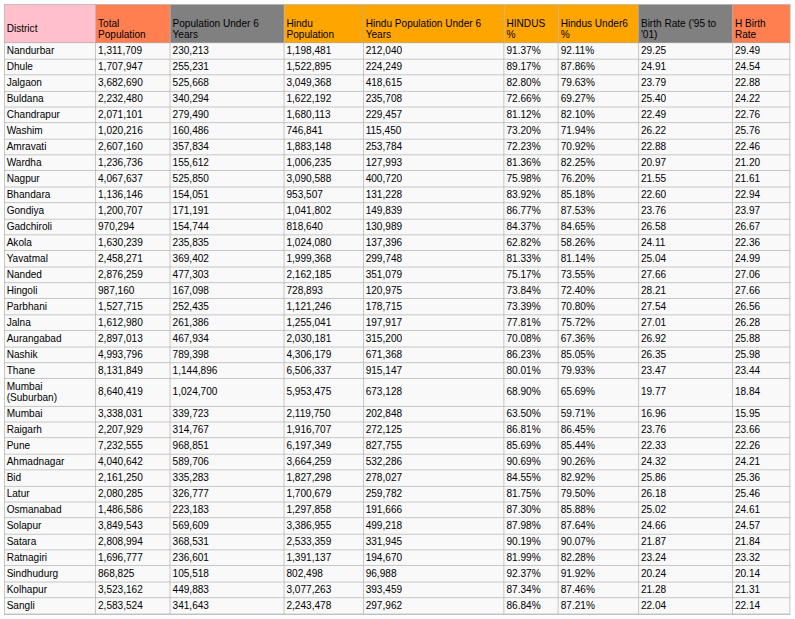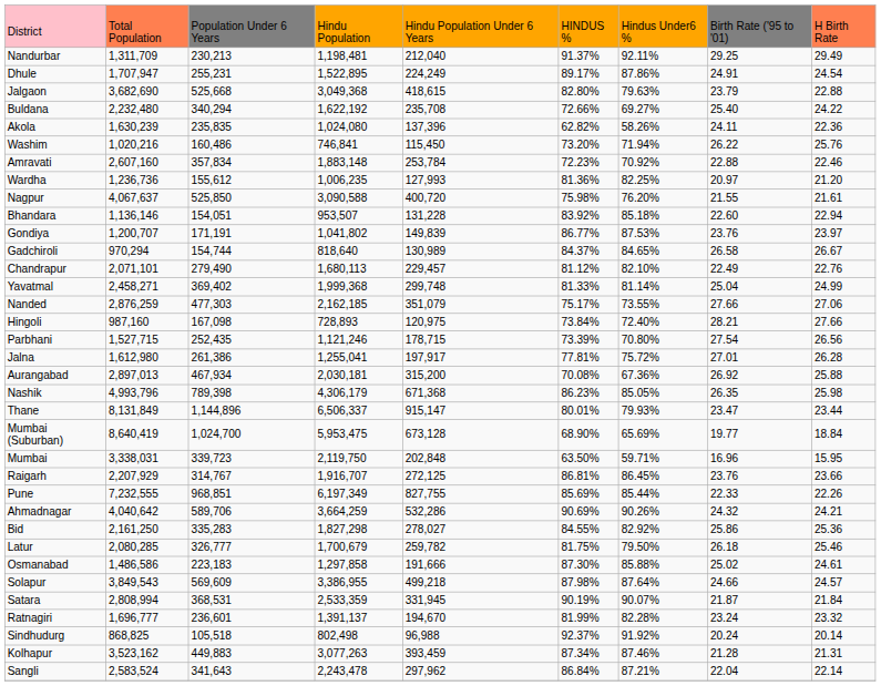 <table class = "wikitable sortable">
 <tr>
 <td style="background:Pink"><br>District</td>
 <td style="background:Coral"><br>Total Population</td>
 <td style="background:Gray"><br>Population Under 6 Years</td>
 <td style="background:orange"><br>Hindu Population</td>
 <td style="background:orange"><br>Hindu Population Under 6 Years</td>
 <td style="background:orange"><br>HINDUS %</td>
 <td style="background:orange"><br>Hindus Under6 %</td>
 <td style="background:Gray"><br>Birth Rate ('95 to '01)</td>
 <td style="background:Coral"><br>H Birth Rate</td>
 </tr>
 <tr --->
 <td>Nandurbar</td>
 <td>1,311,709</td>
 <td>230,213</td>
 <td>1,198,481</td>
 <td>212,040</td>
 <td>91.37%</td>
 <td>92.11%</td>
 <td>29.25</td>
 <td>29.49</td>
 </tr>
 <tr --->
 <td>Dhule</td>
 <td>1,707,947</td>
 <td>255,231</td>
 <td>1,522,895</td>
 <td>224,249</td>
 <td>89.17%</td>
 <td>87.86%</td>
 <td>24.91</td>
 <td>24.54</td>
 </tr>
 <tr --->
 <td>Jalgaon</td>
 <td>3,682,690</td>
 <td>525,668</td>
 <td>3,049,368</td>
 <td>418,615</td>
 <td>82.80%</td>
 <td>79.63%</td>
 <td>23.79</td>
 <td>22.88</td>
 </tr>
 <tr --->
 <td>Buldana</td>
 <td>2,232,480</td>
 <td>340,294</td>
 <td>1,622,192</td>
 <td>235,708</td>
 <td>72.66%</td>
 <td>69.27%</td>
 <td>25.40</td>
 <td>24.22</td>
 </tr>
 <tr --->
-<td>Chandrapur</td>
-<td>2,071,101</td>
-<td>279,490</td>
-<td>1,680,113</td>
-<td>229,457</td>
-<td>81.12%</td>
-<td>82.10%</td>
-<td>22.49</td>
-<td>22.76</td>
+<td>Akola</td>
+<td>1,630,239</td>
+<td>235,835</td>
+<td>1,024,080</td>
+<td>137,396</td>
+<td>62.82%</td>
+<td>58.26%</td>
+<td>24.11</td>
+<td>22.36</td>
 </tr>
 <tr --->
 <td>Washim</td>
 <td>1,020,216</td>
 <td>160,486</td>
 <td>746,841</td>
 <td>115,450</td>
 <td>73.20%</td>
 <td>71.94%</td>
 <td>26.22</td>
 <td>25.76</td>
 </tr>
 <tr --->
 <td>Amravati</td>
 <td>2,607,160</td>
 <td>357,834</td>
 <td>1,883,148</td>
 <td>253,784</td>
 <td>72.23%</td>
 <td>70.92%</td>
 <td>22.88</td>
 <td>22.46</td>
 </tr>
 <tr --->
 <td>Wardha</td>
 <td>1,236,736</td>
 <td>155,612</td>
 <td>1,006,235</td>
 <td>127,993</td>
 <td>81.36%</td>
 <td>82.25%</td>
 <td>20.97</td>
 <td>21.20</td>
 </tr>
 <tr --->
 <td>Nagpur</td>
 <td>4,067,637</td>
 <td>525,850</td>
 <td>3,090,588</td>
 <td>400,720</td>
 <td>75.98%</td>
 <td>76.20%</td>
 <td>21.55</td>
 <td>21.61</td>
 </tr>
 <tr --->
 <td>Bhandara</td>
 <td>1,136,146</td>
 <td>154,051</td>
 <td>953,507</td>
 <td>131,228</td>
 <td>83.92%</td>
 <td>85.18%</td>
 <td>22.60</td>
 <td>22.94</td>
 </tr>
 <tr --->
 <td>Gondiya</td>
 <td>1,200,707</td>
 <td>171,191</td>
 <td>1,041,802</td>
 <td>149,839</td>
 <td>86.77%</td>
 <td>87.53%</td>
 <td>23.76</td>
 <td>23.97</td>
 </tr>
 <tr --->
 <td>Gadchiroli</td>
 <td>970,294</td>
 <td>154,744</td>
 <td>818,640</td>
 <td>130,989</td>
 <td>84.37%</td>
 <td>84.65%</td>
 <td>26.58</td>
 <td>26.67</td>
 </tr>
 <tr --->
-<td>Akola</td>
-<td>1,630,239</td>
-<td>235,835</td>
-<td>1,024,080</td>
-<td>137,396</td>
-<td>62.82%</td>
-<td>58.26%</td>
-<td>24.11</td>
-<td>22.36</td>
+<td>Chandrapur</td>
+<td>2,071,101</td>
+<td>279,490</td>
+<td>1,680,113</td>
+<td>229,457</td>
+<td>81.12%</td>
+<td>82.10%</td>
+<td>22.49</td>
+<td>22.76</td>
 </tr>
 <tr --->
 <td>Yavatmal</td>
 <td>2,458,271</td>
 <td>369,402</td>
 <td>1,999,368</td>
 <td>299,748</td>
 <td>81.33%</td>
 <td>81.14%</td>
 <td>25.04</td>
 <td>24.99</td>
 </tr>
 <tr --->
 <td>Nanded</td>
 <td>2,876,259</td>
 <td>477,303</td>
 <td>2,162,185</td>
 <td>351,079</td>
 <td>75.17%</td>
 <td>73.55%</td>
 <td>27.66</td>
 <td>27.06</td>
 </tr>
 <tr --->
 <td>Hingoli</td>
 <td>987,160</td>
 <td>167,098</td>
 <td>728,893</td>
 <td>120,975</td>
 <td>73.84%</td>
 <td>72.40%</td>
 <td>28.21</td>
 <td>27.66</td>
 </tr>
 <tr --->
 <td>Parbhani</td>
 <td>1,527,715</td>
 <td>252,435</td>
 <td>1,121,246</td>
 <td>178,715</td>
 <td>73.39%</td>
 <td>70.80%</td>
 <td>27.54</td>
 <td>26.56</td>
 </tr>
 <tr --->
 <td>Jalna</td>
 <td>1,612,980</td>
 <td>261,386</td>
 <td>1,255,041</td>
 <td>197,917</td>
 <td>77.81%</td>
 <td>75.72%</td>
 <td>27.01</td>
 <td>26.28</td>
 </tr>
 <tr --->
 <td>Aurangabad</td>
 <td>2,897,013</td>
 <td>467,934</td>
 <td>2,030,181</td>
 <td>315,200</td>
 <td>70.08%</td>
 <td>67.36%</td>
 <td>26.92</td>
 <td>25.88</td>
 </tr>
 <tr --->
 <td>Nashik</td>
 <td>4,993,796</td>
 <td>789,398</td>
 <td>4,306,179</td>
 <td>671,368</td>
 <td>86.23%</td>
 <td>85.05%</td>
 <td>26.35</td>
 <td>25.98</td>
 </tr>
 <tr --->
 <td>Thane</td>
 <td>8,131,849</td>
 <td>1,144,896</td>
 <td>6,506,337</td>
 <td>915,147</td>
 <td>80.01%</td>
 <td>79.93%</td>
 <td>23.47</td>
 <td>23.44</td>
 </tr>
 <tr --->
 <td>Mumbai (Suburban)</td>
 <td>8,640,419</td>
 <td>1,024,700</td>
 <td>5,953,475</td>
 <td>673,128</td>
 <td>68.90%</td>
 <td>65.69%</td>
 <td>19.77</td>
 <td>18.84</td>
 </tr>
 <tr --->
 <td>Mumbai</td>
 <td>3,338,031</td>
 <td>339,723</td>
 <td>2,119,750</td>
 <td>202,848</td>
 <td>63.50%</td>
 <td>59.71%</td>
 <td>16.96</td>
 <td>15.95</td>
 </tr>
 <tr --->
 <td>Raigarh</td>
 <td>2,207,929</td>
 <td>314,767</td>
 <td>1,916,707</td>
 <td>272,125</td>
 <td>86.81%</td>
 <td>86.45%</td>
 <td>23.76</td>
 <td>23.66</td>
 </tr>
 <tr --->
 <td>Pune</td>
 <td>7,232,555</td>
 <td>968,851</td>
 <td>6,197,349</td>
 <td>827,755</td>
 <td>85.69%</td>
 <td>85.44%</td>
 <td>22.33</td>
 <td>22.26</td>
 </tr>
 <tr --->
 <td>Ahmadnagar</td>
 <td>4,040,642</td>
 <td>589,706</td>
 <td>3,664,259</td>
 <td>532,286</td>
 <td>90.69%</td>
 <td>90.26%</td>
 <td>24.32</td>
 <td>24.21</td>
 </tr>
 <tr --->
 <td>Bid</td>
 <td>2,161,250</td>
 <td>335,283</td>
 <td>1,827,298</td>
 <td>278,027</td>
 <td>84.55%</td>
 <td>82.92%</td>
 <td>25.86</td>
 <td>25.36</td>
 </tr>
 <tr --->
 <td>Latur</td>
 <td>2,080,285</td>
 <td>326,777</td>
 <td>1,700,679</td>
 <td>259,782</td>
 <td>81.75%</td>
 <td>79.50%</td>
 <td>26.18</td>
 <td>25.46</td>
 </tr>
 <tr --->
 <td>Osmanabad</td>
 <td>1,486,586</td>
 <td>223,183</td>
 <td>1,297,858</td>
 <td>191,666</td>
 <td>87.30%</td>
 <td>85.88%</td>
 <td>25.02</td>
 <td>24.61</td>
 </tr>
 <tr --->
 <td>Solapur</td>
 <td>3,849,543</td>
 <td>569,609</td>
 <td>3,386,955</td>
 <td>499,218</td>
 <td>87.98%</td>
 <td>87.64%</td>
 <td>24.66</td>
 <td>24.57</td>
 </tr>
 <tr --->
 <td>Satara</td>
 <td>2,808,994</td>
 <td>368,531</td>
 <td>2,533,359</td>
 <td>331,945</td>
 <td>90.19%</td>
 <td>90.07%</td>
 <td>21.87</td>
 <td>21.84</td>
 </tr>
 <tr --->
 <td>Ratnagiri</td>
 <td>1,696,777</td>
 <td>236,601</td>
 <td>1,391,137</td>
 <td>194,670</td>
 <td>81.99%</td>
 <td>82.28%</td>
 <td>23.24</td>
 <td>23.32</td>
 </tr>
 <tr --->
 <td>Sindhudurg</td>
 <td>868,825</td>
 <td>105,518</td>
 <td>802,498</td>
 <td>96,988</td>
 <td>92.37%</td>
 <td>91.92%</td>
 <td>20.24</td>
 <td>20.14</td>
 </tr>
 <tr --->
 <td>Kolhapur</td>
 <td>3,523,162</td>
 <td>449,883</td>
 <td>3,077,263</td>
 <td>393,459</td>
 <td>87.34%</td>
 <td>87.46%</td>
 <td>21.28</td>
 <td>21.31</td>
 </tr>
 <tr --->
 <td>Sangli</td>
 <td>2,583,524</td>
 <td>341,643</td>
 <td>2,243,478</td>
 <td>297,962</td>
 <td>86.84%</td>
 <td>87.21%</td>
 <td>22.04</td>
 <td>22.14</td>
 </tr>
 <tr --->
 </tr>
 </table>
